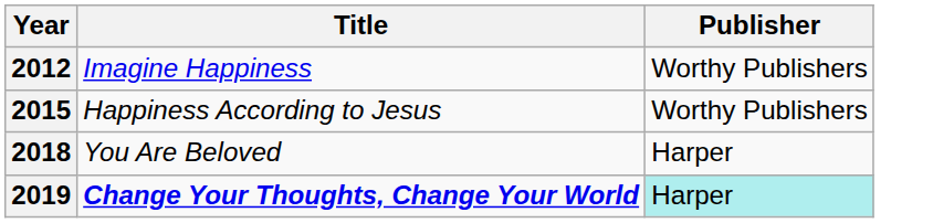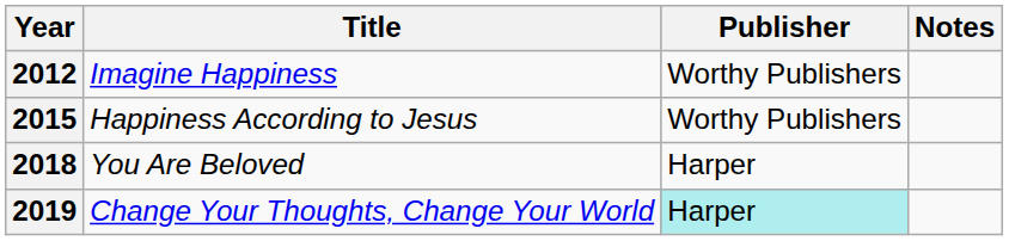 <table class="wikitable sortable plainrowheaders">
 <tr>
 <th scope="col">Year</th>
 <th scope="col">Title</th>
 <th scope="col">Publisher</th>
+<th class="unsortable" scope="col">Notes</th>
 </tr>
 <tr>
 <th scope="row">2012</th>
 <td><em><a href='#'>Imagine Happiness</a></em></td>
 <td>Worthy Publishers</td>
+<td></td>
 </tr>
 <tr>
 <th scope="row">2015</th>
 <td><em>Happiness According to Jesus</em></td>
 <td>Worthy Publishers</td>
+<td></td>
 </tr>
 <tr>
 <th scope="row">2018</th>
 <td><em>You Are Beloved</em></td>
 <td>Harper</td>
+<td></td>
 </tr>
 <tr>
 <th scope="row">2019</th>
-<td><strong><em><a href='#'>Change Your Thoughts, Change Your World</a></em></strong></td>
+<td><em><a href='#'>Change Your Thoughts, Change Your World</a></em></td>
 <td style="background: paleturquoise;">Harper</td>
+<td></td>
 </tr>
 </table>
